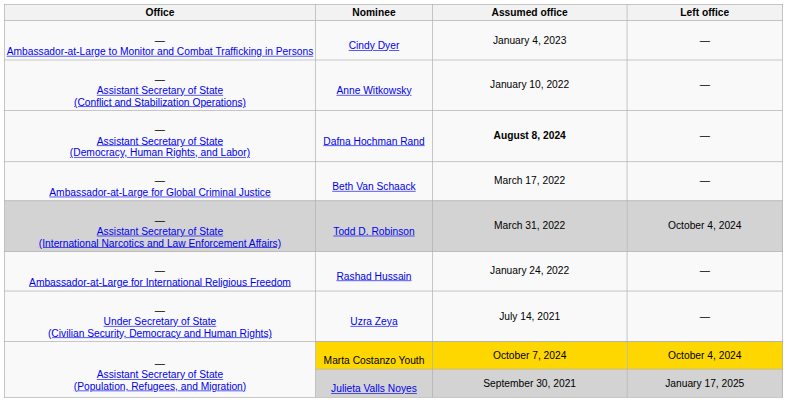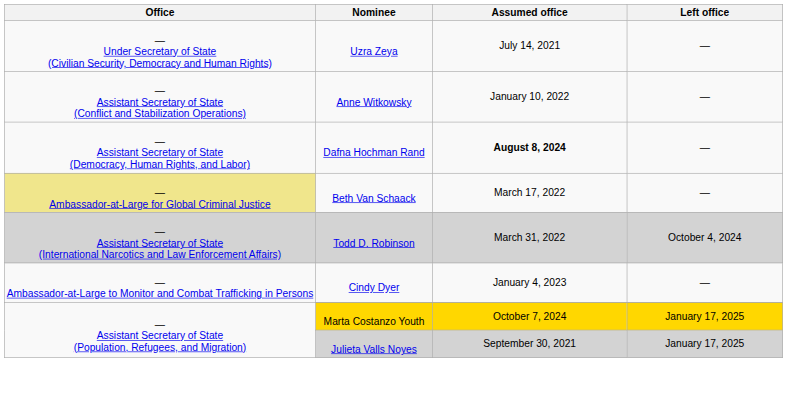 <table class="wikitable sortable" style="text-align:center">
 <tr>
 <th style="width:40%;">Office</th>
 <th style="width:15%;">Nominee</th>
 <th style="width:25%;" data-sort-type="date">Assumed office</th>
 <th style="width:20%;" data-sort-type="date">Left office</th>
 </tr>
 <tr>
-<td><br>—<br><a href='#'>Ambassador-at-Large to Monitor and Combat Trafficking in Persons</a></td>
-<td><br><a href='#'>Cindy Dyer</a></td>
-<td>January 4, 2023<br></td>
+<td><br>—<br><a href='#'>Under Secretary of State<br>(Civilian Security, Democracy and Human Rights)</a></td>
+<td><br><a href='#'>Uzra Zeya</a></td>
+<td>July 14, 2021<br></td>
 <td>—</td>
 </tr>
 <tr>
 <td><br>—<br><a href='#'>Assistant Secretary of State<br>(Conflict and Stabilization Operations)</a></td>
 <td><br><a href='#'>Anne Witkowsky</a></td>
 <td>January 10, 2022<br></td>
 <td>—</td>
 </tr>
 <tr>
 <td><br>—<br><a href='#'>Assistant Secretary of State<br>(Democracy, Human Rights, and Labor)</a></td>
 <td><br><a href='#'>Dafna Hochman Rand</a></td>
 <td><strong>August 8, 2024<br></strong></td>
 <td>—</td>
 </tr>
 <tr>
-<td><br>—<br><a href='#'>Ambassador-at-Large for Global Criminal Justice</a></td>
+<td style="background: khaki;"><br>—<br><a href='#'>Ambassador-at-Large for Global Criminal Justice</a></td>
 <td><br><a href='#'>Beth Van Schaack</a></td>
 <td>March 17, 2022<br></td>
 <td>—</td>
 </tr>
 <tr style="background:lightgray">
 <td><br>—<br><a href='#'>Assistant Secretary of State<br>(International Narcotics and Law Enforcement Affairs)</a></td>
 <td><br><a href='#'>Todd D. Robinson</a></td>
 <td>March 31, 2022<br></td>
 <td>October 4, 2024</td>
 </tr>
 <tr>
-<td><br>—<br><a href='#'>Ambassador-at-Large for International Religious Freedom</a></td>
-<td><br><a href='#'>Rashad Hussain</a></td>
-<td>January 24, 2022<br></td>
-<td>—</td>
-</tr>
-<tr>
-<td><br>—<br><a href='#'>Under Secretary of State<br>(Civilian Security, Democracy and Human Rights)</a></td>
-<td><br><a href='#'>Uzra Zeya</a></td>
-<td>July 14, 2021<br></td>
+<td><br>—<br><a href='#'>Ambassador-at-Large to Monitor and Combat Trafficking in Persons</a></td>
+<td><br><a href='#'>Cindy Dyer</a></td>
+<td>January 4, 2023<br></td>
 <td>—</td>
 </tr>
 <tr>
 <td rowspan=3><br>—<br><a href='#'>Assistant Secretary of State<br>(Population, Refugees, and Migration)</a></td>
 </tr>
 <tr style="background:gold;">
 <td><br>Marta Costanzo Youth</td>
 <td>October 7, 2024 </td>
-<td>October 4, 2024</td>
+<td>January 17, 2025</td>
 </tr>
 <tr style="background:lightgray">
 <td><br><a href='#'>Julieta Valls Noyes</a></td>
 <td>September 30, 2021<br></td>
 <td>January 17, 2025</td>
 </tr>
 </table>
